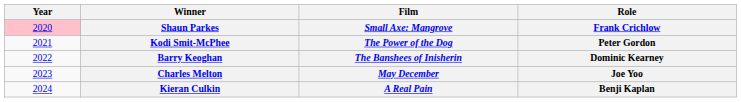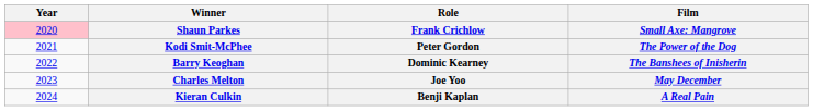 <table class="wikitable" width="95%" cellpadding="5">
 <tr>
 <th width="100"><strong>Year</strong></th>
 <th width="300"><strong>Winner</strong></th>
+<th width="300"><strong>Role</strong></th>
 <th width="300"><strong>Film</strong></th>
-<th width="300"><strong>Role</strong></th>
 </tr>
 <tr>
 <td align=center style="background: pink;"><a href='#'>2020</a></td>
 <th scope=row><a href='#'>Shaun Parkes</a></th>
+<th><a href='#'>Frank Crichlow</a></th>
 <th><em><a href='#'>Small Axe: Mangrove</a></em></th>
-<th><a href='#'>Frank Crichlow</a></th>
 </tr>
 <tr>
 <td align=center><a href='#'>2021</a></td>
 <th scope=row><a href='#'>Kodi Smit-McPhee</a></th>
+<th>Peter Gordon</th>
 <th><em><a href='#'>The Power of the Dog</a></em></th>
-<th>Peter Gordon</th>
 </tr>
 <tr>
 <td align=center><a href='#'>2022</a></td>
 <th scope=row><a href='#'>Barry Keoghan</a></th>
+<th>Dominic Kearney</th>
 <th><em><a href='#'>The Banshees of Inisherin</a></em></th>
-<th>Dominic Kearney</th>
 </tr>
 <tr>
 <td align=center><a href='#'>2023</a></td>
 <th scope=row><a href='#'>Charles Melton</a></th>
+<th>Joe Yoo</th>
 <th><em><a href='#'>May December</a></em></th>
-<th>Joe Yoo</th>
 </tr>
 <tr>
 <td align=center><a href='#'>2024</a></td>
 <th scope=row><a href='#'>Kieran Culkin</a></th>
+<th>Benji Kaplan</th>
 <th><em><a href='#'>A Real Pain</a></em></th>
-<th>Benji Kaplan</th>
 </tr>
 </table>
